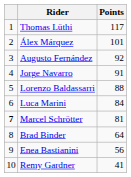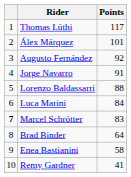 <table class="wikitable" style="font-size: 95%;">
 <tr>
 <th></th>
 <th>Rider</th>
 <th>Points</th>
 </tr>
 <tr>
 <td align=center>1</td>
 <td> <a href='#'>Thomas Lüthi</a></td>
 <td align=right>117</td>
 </tr>
 <tr>
 <td align=center>2</td>
 <td> <a href='#'>Álex Márquez</a></td>
 <td align=right>101</td>
 </tr>
 <tr>
 <td align=center>3</td>
 <td> <a href='#'>Augusto Fernández</a></td>
 <td align=right>92</td>
 </tr>
 <tr>
 <td align=center>4</td>
 <td> <a href='#'>Jorge Navarro</a></td>
 <td align=right>91</td>
 </tr>
 <tr>
 <td align=center>5</td>
 <td> <a href='#'>Lorenzo Baldassarri</a></td>
 <td align=right>88</td>
 </tr>
 <tr>
 <td align=center>6</td>
 <td> <a href='#'>Luca Marini</a></td>
 <td align=right>84</td>
 </tr>
 <tr>
 <td align=center><strong>7</strong></td>
 <td> <a href='#'>Marcel Schrötter</a></td>
-<td align=right>81</td>
+<td align=right>83</td>
 </tr>
 <tr>
 <td align=center>8</td>
 <td> <a href='#'>Brad Binder</a></td>
 <td align=right>64</td>
 </tr>
 <tr>
 <td align=center>9</td>
 <td> <a href='#'>Enea Bastianini</a></td>
-<td align=right>56</td>
+<td align=right>58</td>
 </tr>
 <tr>
 <td align=center>10</td>
 <td> <a href='#'>Remy Gardner</a></td>
 <td align=right>41</td>
 </tr>
 </table>
